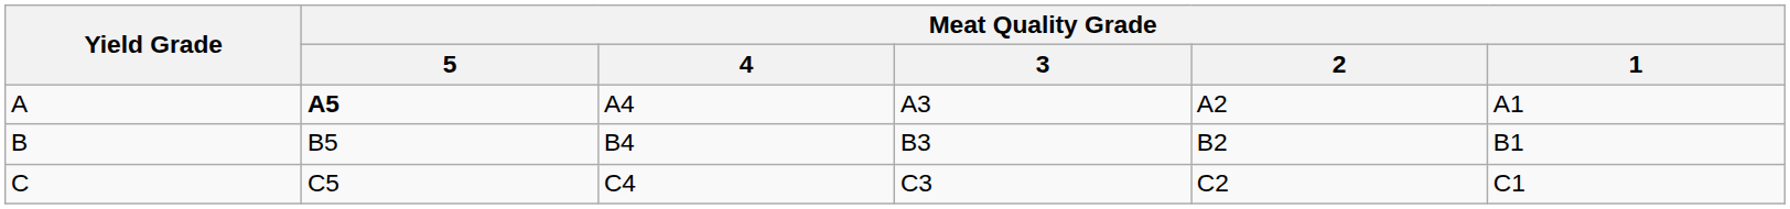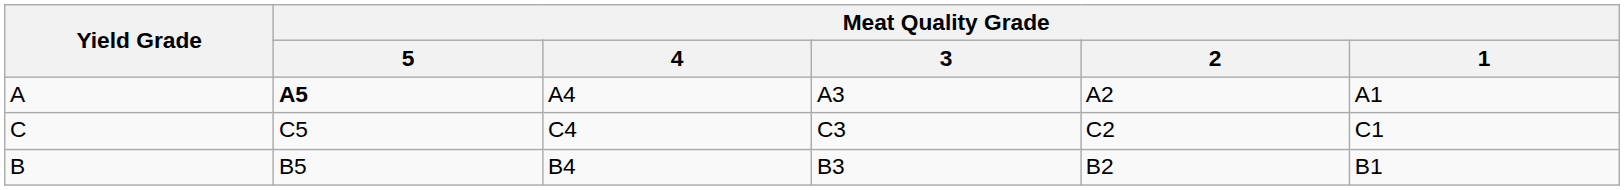 <table class="wikitable" style="width:90%;" style="text-align:center;">
 <tr>
 <th style="width: 15%;" rowspan="2">Yield Grade</th>
 <th style="width: 75%;" colspan="5">Meat Quality Grade</th>
 </tr>
 <tr>
 <th style="width: 15%;">5</th>
 <th style="width: 15%;">4</th>
 <th style="width: 15%;">3</th>
 <th style="width: 15%;">2</th>
 <th style="width: 15%;">1</th>
 </tr>
 <tr>
 <td>A</td>
 <td><strong>A5</strong></td>
 <td>A4</td>
 <td>A3</td>
 <td>A2</td>
 <td>A1</td>
 </tr>
 <tr>
+<td>C</td>
+<td>C5</td>
+<td>C4</td>
+<td>C3</td>
+<td>C2</td>
+<td>C1</td>
+</tr>
+<tr>
 <td>B</td>
 <td>B5</td>
 <td>B4</td>
 <td>B3</td>
 <td>B2</td>
 <td>B1</td>
 </tr>
-<tr>
-<td>C</td>
-<td>C5</td>
-<td>C4</td>
-<td>C3</td>
-<td>C2</td>
-<td>C1</td>
-</tr>
 </table>
